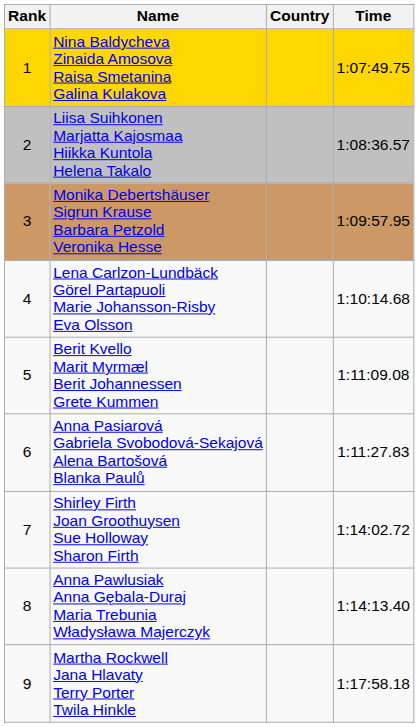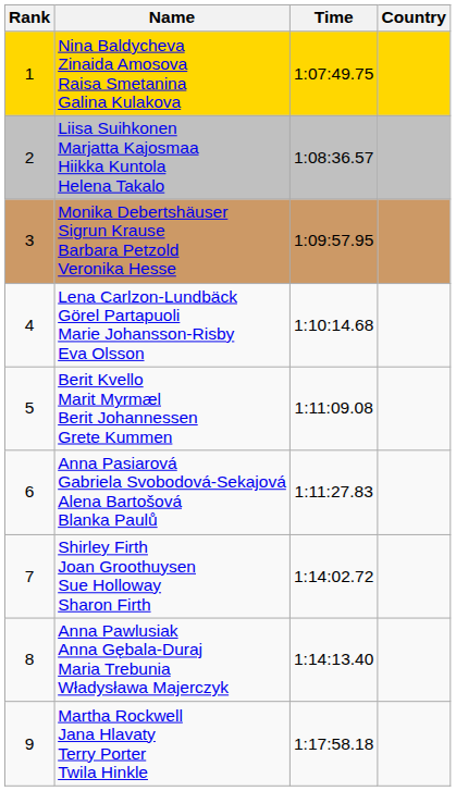 <table class="wikitable sortable" style="text-align:center">
 <tr>
 <th>Rank</th>
 <th>Name</th>
+<th>Time</th>
 <th>Country</th>
-<th>Time</th>
 </tr>
 <tr bgcolor=gold>
 <td>1</td>
 <td align="left"><a href='#'>Nina Baldycheva</a><br><a href='#'>Zinaida Amosova</a><br><a href='#'>Raisa Smetanina</a><br><a href='#'>Galina Kulakova</a></td>
+<td>1:07:49.75</td>
 <td align="left"></td>
-<td>1:07:49.75</td>
 </tr>
 <tr bgcolor=silver>
 <td>2</td>
 <td align="left"><a href='#'>Liisa Suihkonen</a><br><a href='#'>Marjatta Kajosmaa</a><br><a href='#'>Hiikka Kuntola</a><br><a href='#'>Helena Takalo</a></td>
+<td>1:08:36.57</td>
 <td align="left"></td>
-<td>1:08:36.57</td>
 </tr>
 <tr bgcolor=#CC9966>
 <td>3</td>
 <td align="left"><a href='#'>Monika Debertshäuser</a><br><a href='#'>Sigrun Krause</a><br><a href='#'>Barbara Petzold</a><br><a href='#'>Veronika Hesse</a></td>
+<td>1:09:57.95</td>
 <td align="left"></td>
-<td>1:09:57.95</td>
 </tr>
 <tr>
 <td>4</td>
 <td align="left"><a href='#'>Lena Carlzon-Lundbäck</a><br><a href='#'>Görel Partapuoli</a><br><a href='#'>Marie Johansson-Risby</a><br><a href='#'>Eva Olsson</a></td>
+<td>1:10:14.68</td>
 <td align="left"></td>
-<td>1:10:14.68</td>
 </tr>
 <tr>
 <td>5</td>
 <td align="left"><a href='#'>Berit Kvello</a><br><a href='#'>Marit Myrmæl</a><br><a href='#'>Berit Johannessen</a><br><a href='#'>Grete Kummen</a></td>
+<td>1:11:09.08</td>
 <td align="left"></td>
-<td>1:11:09.08</td>
 </tr>
 <tr>
 <td>6</td>
 <td align="left"><a href='#'>Anna Pasiarová</a><br><a href='#'>Gabriela Svobodová-Sekajová</a><br><a href='#'>Alena Bartošová</a><br><a href='#'>Blanka Paulů</a></td>
+<td>1:11:27.83</td>
 <td align="left"></td>
-<td>1:11:27.83</td>
 </tr>
 <tr>
 <td>7</td>
 <td align="left"><a href='#'>Shirley Firth</a><br><a href='#'>Joan Groothuysen</a><br><a href='#'>Sue Holloway</a><br><a href='#'>Sharon Firth</a></td>
+<td>1:14:02.72</td>
 <td align="left"></td>
-<td>1:14:02.72</td>
 </tr>
 <tr>
 <td>8</td>
 <td align="left"><a href='#'>Anna Pawlusiak</a><br><a href='#'>Anna Gębala-Duraj</a><br><a href='#'>Maria Trebunia</a><br><a href='#'>Władysława Majerczyk</a></td>
+<td>1:14:13.40</td>
 <td align="left"></td>
-<td>1:14:13.40</td>
 </tr>
 <tr>
 <td>9</td>
 <td align="left"><a href='#'>Martha Rockwell</a><br><a href='#'>Jana Hlavaty</a><br><a href='#'>Terry Porter</a><br><a href='#'>Twila Hinkle</a></td>
+<td>1:17:58.18</td>
 <td align="left"></td>
-<td>1:17:58.18</td>
 </tr>
 </table>
